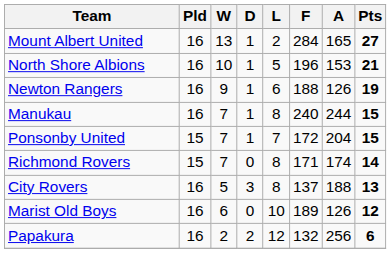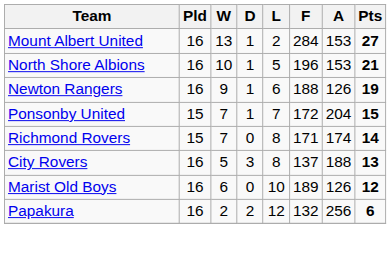 <table class="wikitable" style="text-align:center;">
 <tr>
 <th width=175>Team</th>
 <th width=20 abbr="Played">Pld</th>
 <th width=20 abbr="Won">W</th>
 <th width=20 abbr="Drawn">D</th>
 <th width=20 abbr="Lost">L</th>
 <th width=20 abbr="For">F</th>
 <th width=20 abbr="Against">A</th>
 <th width=20 abbr="Points">Pts</th>
 </tr>
 <tr>
 <td style="text-align:left;"><a href='#'>Mount Albert United</a></td>
 <td>16</td>
 <td>13</td>
 <td>1</td>
 <td>2</td>
 <td>284</td>
-<td>165</td>
+<td>153</td>
 <td><strong>27</strong></td>
 </tr>
 <tr>
 <td style="text-align:left;"><a href='#'>North Shore Albions</a></td>
 <td>16</td>
 <td>10</td>
 <td>1</td>
 <td>5</td>
 <td>196</td>
 <td>153</td>
 <td><strong>21</strong></td>
 </tr>
 <tr>
 <td style="text-align:left;"><a href='#'>Newton Rangers</a></td>
 <td>16</td>
 <td>9</td>
 <td>1</td>
 <td>6</td>
 <td>188</td>
 <td>126</td>
 <td><strong>19</strong></td>
-</tr>
-<tr>
-<td style="text-align:left;"><a href='#'>Manukau</a></td>
-<td>16</td>
-<td>7</td>
-<td>1</td>
-<td>8</td>
-<td>240</td>
-<td>244</td>
-<td><strong>15</strong></td>
 </tr>
 <tr>
 <td style="text-align:left;"><a href='#'>Ponsonby United</a></td>
 <td>15</td>
 <td>7</td>
 <td>1</td>
 <td>7</td>
 <td>172</td>
 <td>204</td>
 <td><strong>15</strong></td>
 </tr>
 <tr>
 <td style="text-align:left;"><a href='#'>Richmond Rovers</a></td>
 <td>15</td>
 <td>7</td>
 <td>0</td>
 <td>8</td>
 <td>171</td>
 <td>174</td>
 <td><strong>14</strong></td>
 </tr>
 <tr>
 <td style="text-align:left;"><a href='#'>City Rovers</a></td>
 <td>16</td>
 <td>5</td>
 <td>3</td>
 <td>8</td>
 <td>137</td>
 <td>188</td>
 <td><strong>13</strong></td>
 </tr>
 <tr>
 <td style="text-align:left;"><a href='#'>Marist Old Boys</a></td>
 <td>16</td>
 <td>6</td>
 <td>0</td>
 <td>10</td>
 <td>189</td>
 <td>126</td>
 <td><strong>12</strong></td>
 </tr>
 <tr>
 <td style="text-align:left;"><a href='#'>Papakura</a></td>
 <td>16</td>
 <td>2</td>
 <td>2</td>
 <td>12</td>
 <td>132</td>
 <td>256</td>
 <td><strong>6</strong></td>
 </tr>
 <tr>
 </tr>
 </table>
